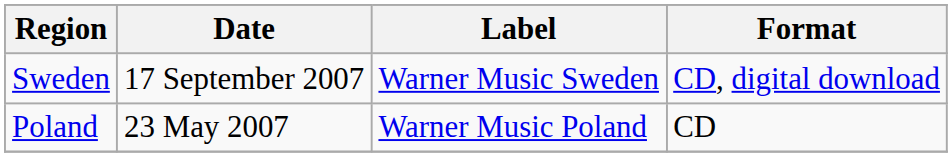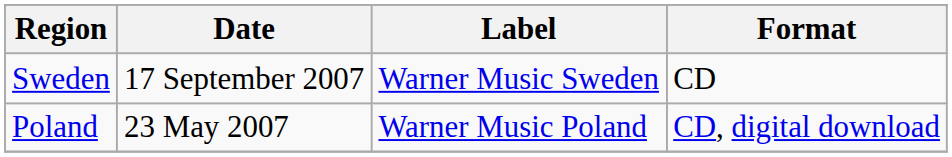 <table class="wikitable">
 <tr>
 <th>Region</th>
 <th>Date</th>
 <th>Label</th>
 <th>Format</th>
 </tr>
 <tr>
 <td><a href='#'>Sweden</a></td>
 <td>17 September 2007</td>
 <td><a href='#'>Warner Music Sweden</a></td>
-<td><a href='#'>CD</a>, <a href='#'>digital download</a></td>
+<td>CD</td>
 </tr>
 <tr>
 <td><a href='#'>Poland</a></td>
 <td>23 May 2007</td>
 <td><a href='#'> Warner Music Poland</a></td>
-<td>CD</td>
+<td><a href='#'>CD</a>, <a href='#'>digital download</a></td>
 </tr>
 <tr>
 </tr>
 </table>
